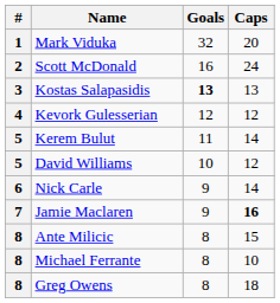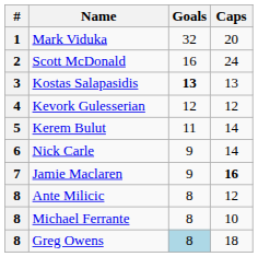 <table class="wikitable" style="text-align:center;">
 <tr>
 <th width=20>#</th>
 <th width=150>Name</th>
 <th width=40>Goals</th>
 <th width=40>Caps</th>
 </tr>
 <tr>
 <th>1</th>
 <td align="left"><a href='#'>Mark Viduka</a></td>
 <td>32</td>
 <td>20</td>
 </tr>
 <tr>
 <th>2</th>
 <td align="left"><a href='#'>Scott McDonald</a></td>
 <td>16</td>
 <td>24</td>
 </tr>
 <tr>
 <th>3</th>
 <td align="left"><a href='#'>Kostas Salapasidis</a></td>
 <td><strong>13</strong></td>
 <td>13</td>
 </tr>
 <tr>
 <th>4</th>
 <td align="left"><a href='#'>Kevork Gulesserian</a></td>
 <td>12</td>
 <td>12</td>
 </tr>
 <tr>
 <th>5</th>
 <td align="left"><a href='#'>Kerem Bulut</a></td>
 <td>11</td>
 <td>14</td>
 </tr>
 <tr>
-<th>5</th>
-<td align="left"><a href='#'>David Williams</a></td>
-<td>10</td>
-<td>12</td>
-</tr>
-<tr>
 <th>6</th>
 <td align="left"><a href='#'>Nick Carle</a></td>
 <td>9</td>
 <td>14</td>
 </tr>
 <tr>
 <th>7</th>
 <td align="left"><a href='#'>Jamie Maclaren</a></td>
 <td>9</td>
 <td><strong>16</strong></td>
 </tr>
 <tr>
 <th>8</th>
 <td align="left"><a href='#'>Ante Milicic</a></td>
 <td>8</td>
-<td>15</td>
+<td>12</td>
 </tr>
 <tr>
 <th>8</th>
 <td align="left"><a href='#'>Michael Ferrante</a></td>
 <td>8</td>
 <td>10</td>
 </tr>
 <tr>
 <th>8</th>
 <td align="left"><a href='#'>Greg Owens</a></td>
-<td>8</td>
+<td style="background: lightblue;">8</td>
 <td>18</td>
 </tr>
 </table>
